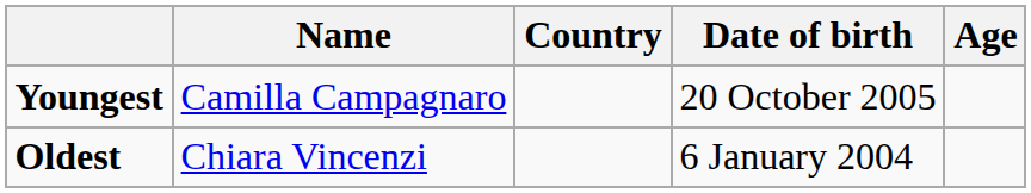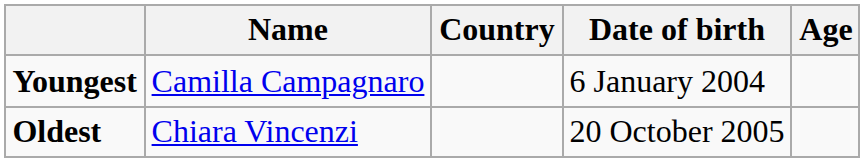 <table class="wikitable">
 <tr>
 <th></th>
 <th><strong>Name</strong></th>
 <th><strong>Country</strong></th>
 <th><strong>Date of birth</strong></th>
 <th><strong>Age</strong></th>
 </tr>
 <tr>
 <td><strong>Youngest</strong></td>
 <td><a href='#'>Camilla Campagnaro</a></td>
 <td></td>
-<td>20 October 2005</td>
+<td>6 January 2004</td>
 <td></td>
 </tr>
 <tr>
 <td><strong>Oldest</strong></td>
 <td><a href='#'>Chiara Vincenzi</a></td>
 <td></td>
-<td>6 January 2004</td>
+<td>20 October 2005</td>
 <td></td>
 </tr>
 </table>
